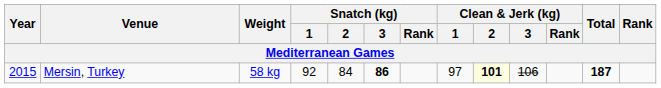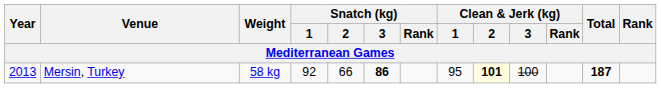 <table class = "wikitable" style="text-align:center;">
 <tr>
 <th rowspan=2 width=40>Year</th>
 <th rowspan=2 width=250>Venue</th>
 <th rowspan=2 width=60>Weight</th>
 <th colspan=4>Snatch (kg)</th>
 <th colspan=4>Clean & Jerk (kg)</th>
 <th rowspan=2 width=40>Total</th>
 <th rowspan=2 width=40>Rank</th>
 </tr>
 <tr>
 <th width=40>1</th>
 <th width=40>2</th>
 <th width=40>3</th>
 <th width=40>Rank</th>
 <th width=40>1</th>
 <th width=40>2</th>
 <th width=40>3</th>
 <th width=40>Rank</th>
 </tr>
 <tr>
 <th colspan=13><a href='#'>Mediterranean Games</a></th>
 </tr>
 <tr>
-<td><a href='#'>2015</a></td>
+<td><a href='#'>2013</a></td>
 <td align=left> <a href='#'>Mersin</a>, <a href='#'>Turkey</a></td>
 <td><a href='#'>58 kg</a></td>
 <td>92</td>
-<td>84</td>
+<td>66</td>
 <td><strong>86</strong></td>
 <td></td>
-<td>97</td>
+<td>95</td>
 <td style="background: lightyellow;"><strong>101</strong></td>
-<td><s>106</s></td>
+<td><s>100</s></td>
 <td></td>
 <td><strong>187</strong></td>
 <td></td>
 </tr>
 </table>
